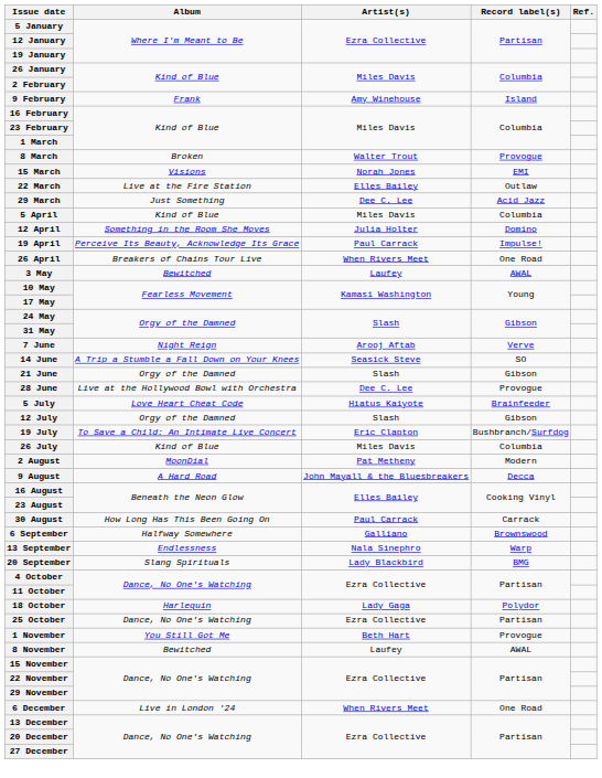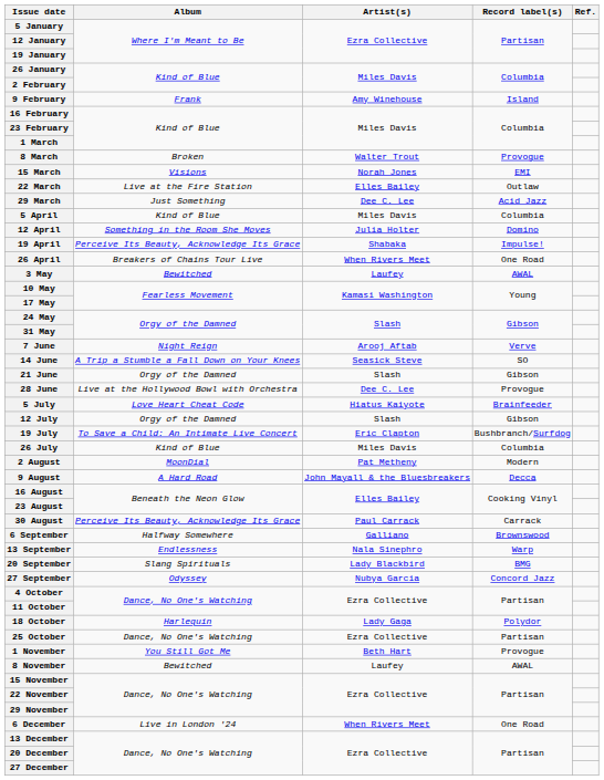 <table class="wikitable plainrowheaders" style="text-align:center">
 <tr>
 <th scope="col">Issue date</th>
 <th scope="col">Album</th>
 <th scope="col">Artist(s)</th>
 <th scope="col">Record label(s)</th>
 <th scope="col">Ref.</th>
 </tr>
 <tr>
 <th scope="row">5 January</th>
 <td rowspan="3"><em><a href='#'>Where I'm Meant to Be</a></em></td>
 <td rowspan="3"><a href='#'>Ezra Collective</a></td>
 <td rowspan="3"><a href='#'>Partisan</a></td>
 <td></td>
 </tr>
 <tr>
 <th scope="row">12 January</th>
 <td></td>
 </tr>
 <tr>
 <th scope="row">19 January</th>
 <td></td>
 </tr>
 <tr>
 <th scope="row">26 January</th>
 <td rowspan="2"><em><a href='#'>Kind of Blue</a></em></td>
 <td rowspan="2"><a href='#'>Miles Davis</a></td>
 <td rowspan="2"><a href='#'>Columbia</a></td>
 <td></td>
 </tr>
 <tr>
 <th scope="row">2 February</th>
 <td></td>
 </tr>
 <tr>
 <th scope="row">9 February</th>
 <td><em><a href='#'>Frank</a></em></td>
 <td><a href='#'>Amy Winehouse</a></td>
 <td><a href='#'>Island</a></td>
 <td></td>
 </tr>
 <tr>
 <th scope="row">16 February</th>
 <td rowspan="3"><em>Kind of Blue</em></td>
 <td rowspan="3">Miles Davis</td>
 <td rowspan="3">Columbia</td>
 <td></td>
 </tr>
 <tr>
 <th scope="row">23 February</th>
 <td></td>
 </tr>
 <tr>
 <th scope="row">1 March</th>
 <td></td>
 </tr>
 <tr>
 <th scope="row">8 March</th>
 <td><em>Broken</em></td>
 <td><a href='#'>Walter Trout</a></td>
 <td><a href='#'>Provogue</a></td>
 <td></td>
 </tr>
 <tr>
 <th scope="row">15 March</th>
 <td><em><a href='#'>Visions</a></em></td>
 <td><a href='#'>Norah Jones</a></td>
 <td><a href='#'>EMI</a></td>
 <td></td>
 </tr>
 <tr>
 <th scope="row">22 March</th>
 <td><em>Live at the Fire Station</em></td>
 <td><a href='#'>Elles Bailey</a></td>
 <td>Outlaw</td>
 <td></td>
 </tr>
 <tr>
 <th scope="row">29 March</th>
 <td><em>Just Something</em></td>
 <td><a href='#'>Dee C. Lee</a></td>
 <td><a href='#'>Acid Jazz</a></td>
 <td></td>
 </tr>
 <tr>
 <th scope="row">5 April</th>
 <td><em>Kind of Blue</em></td>
 <td>Miles Davis</td>
 <td>Columbia</td>
 <td></td>
 </tr>
 <tr>
 <th scope="row">12 April</th>
 <td><em><a href='#'>Something in the Room She Moves</a></em></td>
 <td><a href='#'>Julia Holter</a></td>
 <td><a href='#'>Domino</a></td>
 <td></td>
 </tr>
 <tr>
 <th scope="row">19 April</th>
 <td><em><a href='#'>Perceive Its Beauty, Acknowledge Its Grace</a></em></td>
-<td><a href='#'>Paul Carrack</a></td>
+<td><a href='#'>Shabaka</a></td>
 <td><a href='#'>Impulse!</a></td>
 <td></td>
 </tr>
 <tr>
 <th scope="row">26 April</th>
 <td><em>Breakers of Chains Tour Live</em></td>
 <td><a href='#'>When Rivers Meet</a></td>
 <td>One Road</td>
 <td></td>
 </tr>
 <tr>
 <th scope="row">3 May</th>
 <td><em><a href='#'>Bewitched</a></em></td>
 <td><a href='#'>Laufey</a></td>
 <td><a href='#'>AWAL</a></td>
 <td></td>
 </tr>
 <tr>
 <th scope="row">10 May</th>
 <td rowspan="2"><em><a href='#'>Fearless Movement</a></em></td>
 <td rowspan="2"><a href='#'>Kamasi Washington</a></td>
 <td rowspan="2">Young</td>
 <td></td>
 </tr>
 <tr>
 <th scope="row">17 May</th>
 <td></td>
 </tr>
 <tr>
 <th scope="row">24 May</th>
 <td rowspan="2"><em><a href='#'>Orgy of the Damned</a></em></td>
 <td rowspan="2"><a href='#'>Slash</a></td>
 <td rowspan="2"><a href='#'>Gibson</a></td>
 <td></td>
 </tr>
 <tr>
 <th scope="row">31 May</th>
 <td></td>
 </tr>
 <tr>
 <th scope="row">7 June</th>
 <td><em><a href='#'>Night Reign</a></em></td>
 <td><a href='#'>Arooj Aftab</a></td>
 <td><a href='#'>Verve</a></td>
 <td></td>
 </tr>
 <tr>
 <th scope="row">14 June</th>
 <td><em><a href='#'>A Trip a Stumble a Fall Down on Your Knees</a></em></td>
 <td><a href='#'>Seasick Steve</a></td>
 <td>SO</td>
 <td></td>
 </tr>
 <tr>
 <th scope="row">21 June</th>
 <td><em>Orgy of the Damned</em></td>
 <td>Slash</td>
 <td>Gibson</td>
 <td></td>
 </tr>
 <tr>
 <th scope="row">28 June</th>
 <td><em>Live at the Hollywood Bowl with Orchestra</em></td>
 <td><a href='#'>Dee C. Lee</a></td>
 <td>Provogue</td>
 <td></td>
 </tr>
 <tr>
 <th scope="row">5 July</th>
 <td><em><a href='#'>Love Heart Cheat Code</a></em></td>
 <td><a href='#'>Hiatus Kaiyote</a></td>
 <td><a href='#'>Brainfeeder</a></td>
 <td></td>
 </tr>
 <tr>
 <th scope="row">12 July</th>
 <td><em>Orgy of the Damned</em></td>
 <td>Slash</td>
 <td>Gibson</td>
 <td></td>
 </tr>
 <tr>
 <th scope="row">19 July</th>
 <td><em><a href='#'>To Save a Child: An Intimate Live Concert</a></em></td>
 <td><a href='#'>Eric Clapton</a></td>
 <td>Bushbranch/<a href='#'>Surfdog</a></td>
 <td></td>
 </tr>
 <tr>
 <th scope="row">26 July</th>
 <td><em>Kind of Blue</em></td>
 <td>Miles Davis</td>
 <td>Columbia</td>
 <td></td>
 </tr>
 <tr>
 <th scope="row">2 August</th>
 <td><em><a href='#'>MoonDial</a></em></td>
 <td><a href='#'>Pat Metheny</a></td>
 <td>Modern</td>
 <td></td>
 </tr>
 <tr>
 <th scope="row">9 August</th>
 <td><em><a href='#'>A Hard Road</a></em></td>
 <td><a href='#'>John Mayall & the Bluesbreakers</a></td>
 <td><a href='#'>Decca</a></td>
 <td></td>
 </tr>
 <tr>
 <th scope="row">16 August</th>
 <td rowspan="2"><em>Beneath the Neon Glow</em></td>
 <td rowspan="2"><a href='#'>Elles Bailey</a></td>
 <td rowspan="2">Cooking Vinyl</td>
 <td></td>
 </tr>
 <tr>
 <th scope="row">23 August</th>
 <td></td>
 </tr>
 <tr>
 <th scope="row">30 August</th>
-<td><em>How Long Has This Been Going On</em></td>
+<td><em><a href='#'>Perceive Its Beauty, Acknowledge Its Grace</a></em></td>
 <td><a href='#'>Paul Carrack</a></td>
 <td>Carrack</td>
 <td></td>
 </tr>
 <tr>
 <th scope="row">6 September</th>
 <td><em>Halfway Somewhere</em></td>
 <td><a href='#'>Galliano</a></td>
 <td><a href='#'>Brownswood</a></td>
 <td></td>
 </tr>
 <tr>
 <th scope="row">13 September</th>
 <td><em><a href='#'>Endlessness</a></em></td>
 <td><a href='#'>Nala Sinephro</a></td>
 <td><a href='#'>Warp</a></td>
 <td></td>
 </tr>
 <tr>
 <th scope="row">20 September</th>
 <td><em>Slang Spirituals</em></td>
 <td><a href='#'>Lady Blackbird</a></td>
 <td><a href='#'>BMG</a></td>
+<td></td>
+</tr>
+<tr>
+<th scope="row">27 September</th>
+<td><em><a href='#'>Odyssey</a></em></td>
+<td><a href='#'>Nubya Garcia</a></td>
+<td><a href='#'>Concord Jazz</a></td>
 <td></td>
 </tr>
 <tr>
 <th scope="row">4 October</th>
 <td rowspan="2"><em><a href='#'>Dance, No One's Watching</a></em></td>
 <td rowspan="2">Ezra Collective</td>
 <td rowspan="2">Partisan</td>
 <td></td>
 </tr>
 <tr>
 <th scope="row">11 October</th>
 <td></td>
 </tr>
 <tr>
 <th scope="row">18 October</th>
 <td><em><a href='#'>Harlequin</a></em></td>
 <td><a href='#'>Lady Gaga</a></td>
 <td><a href='#'>Polydor</a></td>
 <td></td>
 </tr>
 <tr>
 <th scope="row">25 October</th>
 <td><em>Dance, No One's Watching</em></td>
 <td>Ezra Collective</td>
 <td>Partisan</td>
 <td></td>
 </tr>
 <tr>
 <th scope="row">1 November</th>
 <td><em><a href='#'>You Still Got Me</a></em></td>
 <td><a href='#'>Beth Hart</a></td>
 <td>Provogue</td>
 <td></td>
 </tr>
 <tr>
 <th scope="row">8 November</th>
 <td><em>Bewitched</em></td>
 <td>Laufey</td>
 <td>AWAL</td>
 <td></td>
 </tr>
 <tr>
 <th scope="row">15 November</th>
 <td rowspan="3"><em>Dance, No One's Watching</em></td>
 <td rowspan="3">Ezra Collective</td>
 <td rowspan="3">Partisan</td>
 <td></td>
 </tr>
 <tr>
 <th scope="row">22 November</th>
 <td></td>
 </tr>
 <tr>
 <th scope="row">29 November</th>
 <td></td>
 </tr>
 <tr>
 <th scope="row">6 December</th>
 <td><em>Live in London '24</em></td>
 <td><a href='#'>When Rivers Meet</a></td>
 <td>One Road</td>
 <td></td>
 </tr>
 <tr>
 <th scope="row">13 December</th>
 <td rowspan="3"><em>Dance, No One's Watching</em></td>
 <td rowspan="3">Ezra Collective</td>
 <td rowspan="3">Partisan</td>
 <td></td>
 </tr>
 <tr>
 <th scope="row">20 December</th>
 <td></td>
 </tr>
 <tr>
 <th scope="row">27 December</th>
 <td></td>
 </tr>
 </table>
